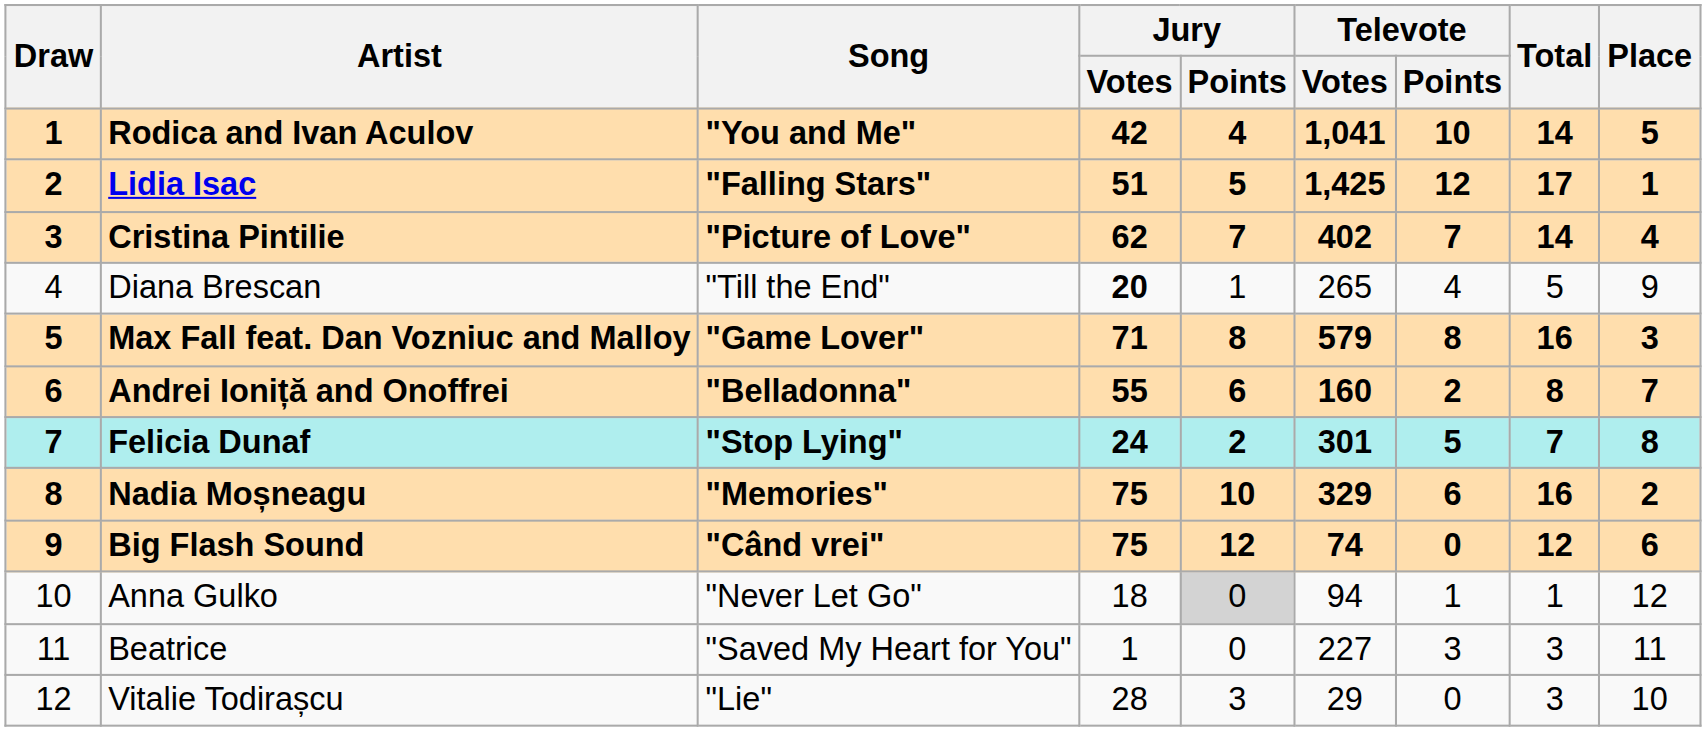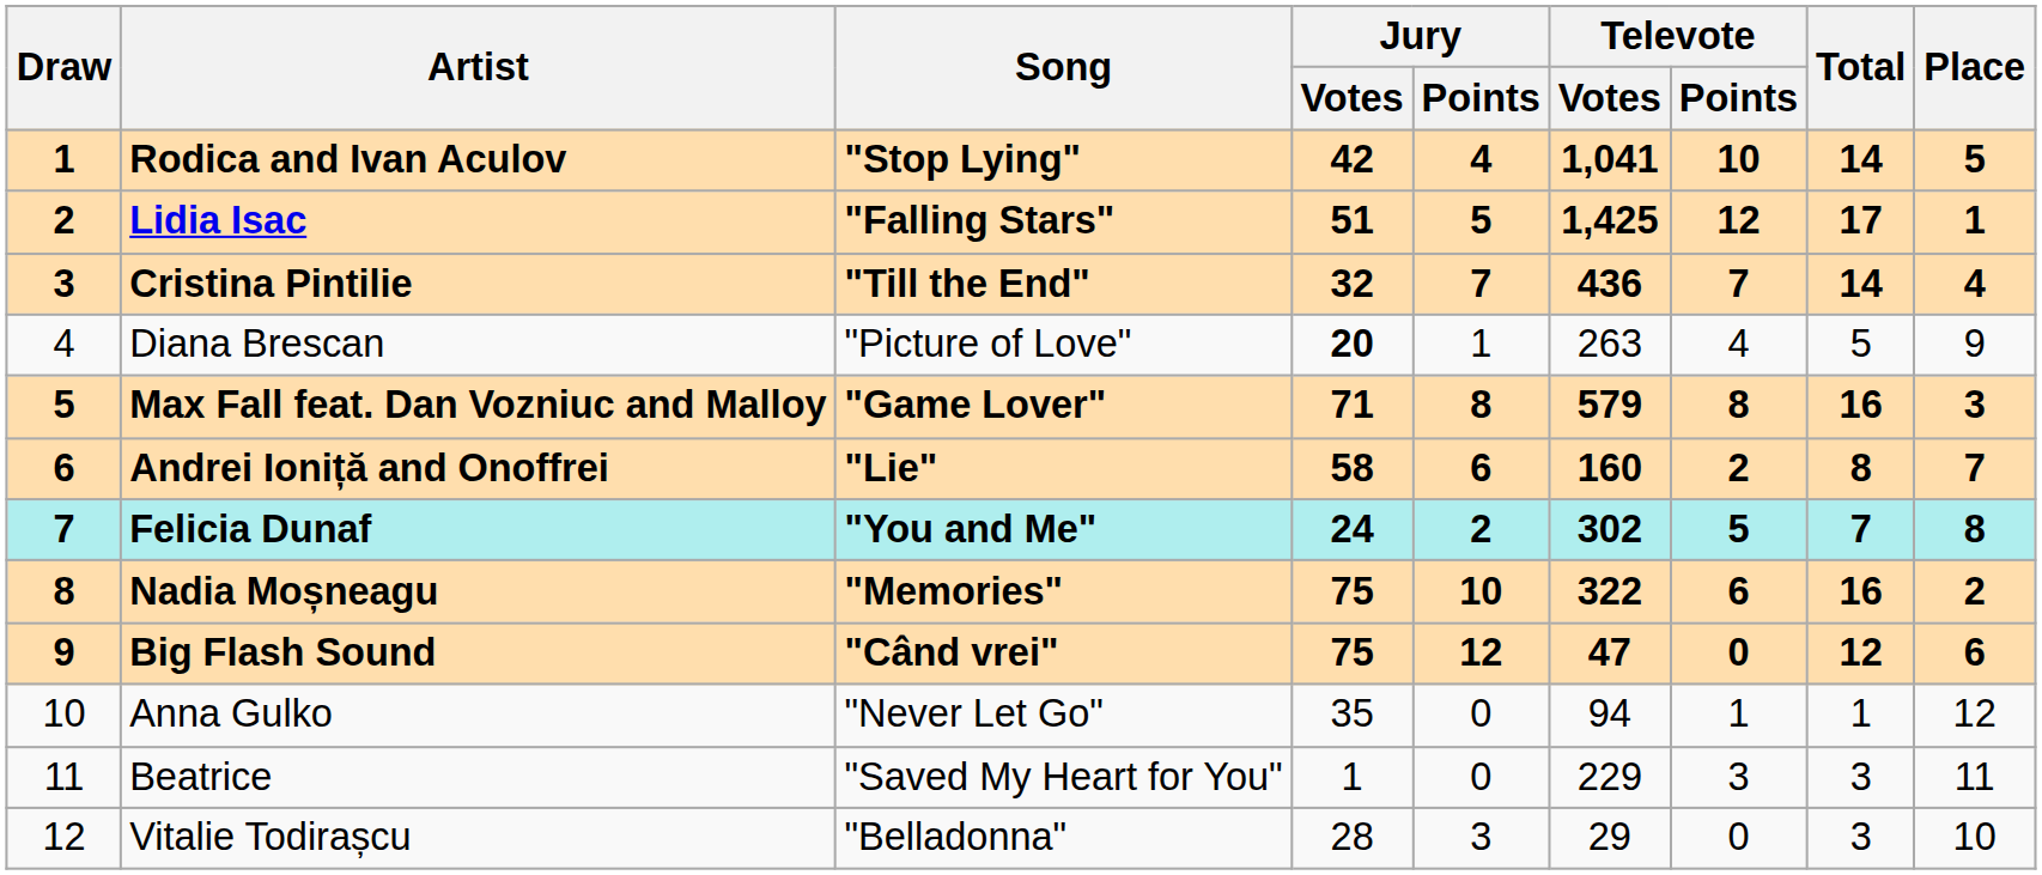 <table class="sortable wikitable" style="margin: 1em auto 1em auto; text-align:center;">
 <tr>
 <th rowspan="2">Draw</th>
 <th rowspan="2">Artist</th>
 <th rowspan="2">Song</th>
 <th colspan="2">Jury</th>
 <th colspan="2">Televote</th>
 <th rowspan="2">Total</th>
 <th rowspan="2">Place</th>
 </tr>
 <tr>
 <th>Votes</th>
 <th>Points</th>
 <th>Votes</th>
 <th>Points</th>
 </tr>
 <tr style="font-weight:bold; background:navajowhite;">
 <td>1</td>
 <td align="left">Rodica and Ivan Aculov</td>
-<td align="left">"You and Me"</td>
+<td align="left">"Stop Lying"</td>
 <td>42</td>
 <td>4</td>
 <td>1,041</td>
 <td>10</td>
 <td>14</td>
 <td>5</td>
 </tr>
 <tr style="font-weight:bold; background:navajowhite;">
 <td>2</td>
 <td align="left"><a href='#'>Lidia Isac</a></td>
 <td align="left">"Falling Stars"</td>
 <td>51</td>
 <td>5</td>
 <td>1,425</td>
 <td>12</td>
 <td>17</td>
 <td>1</td>
 </tr>
 <tr style="font-weight:bold; background:navajowhite;">
 <td>3</td>
 <td align="left">Cristina Pintilie</td>
-<td align="left">"Picture of Love"</td>
-<td>62</td>
+<td align="left">"Till the End"</td>
+<td>32</td>
 <td>7</td>
-<td>402</td>
+<td>436</td>
 <td>7</td>
 <td>14</td>
 <td>4</td>
 </tr>
 <tr>
 <td>4</td>
 <td align="left">Diana Brescan</td>
-<td align="left">"Till the End"</td>
+<td align="left">"Picture of Love"</td>
 <td><strong>20</strong></td>
 <td>1</td>
-<td>265</td>
+<td>263</td>
 <td>4</td>
 <td>5</td>
 <td>9</td>
 </tr>
 <tr style="font-weight:bold; background:navajowhite;">
 <td>5</td>
 <td align="left">Max Fall feat. Dan Vozniuc and Malloy</td>
 <td align="left">"Game Lover"</td>
 <td>71</td>
 <td>8</td>
 <td>579</td>
 <td>8</td>
 <td>16</td>
 <td>3</td>
 </tr>
 <tr style="font-weight:bold; background:navajowhite;">
 <td>6</td>
 <td align="left">Andrei Ioniță and Onoffrei</td>
-<td align="left">"Belladonna"</td>
-<td>55</td>
+<td align="left">"Lie"</td>
+<td>58</td>
 <td>6</td>
 <td>160</td>
 <td>2</td>
 <td>8</td>
 <td>7</td>
 </tr>
 <tr style="font-weight:bold; background:paleturquoise;">
 <td>7</td>
 <td align="left">Felicia Dunaf</td>
-<td align="left">"Stop Lying"</td>
+<td align="left">"You and Me"</td>
 <td>24</td>
 <td>2</td>
-<td>301</td>
+<td>302</td>
 <td>5</td>
 <td>7</td>
 <td>8</td>
 </tr>
 <tr style="font-weight:bold; background:navajowhite;">
 <td>8</td>
 <td align="left">Nadia Moșneagu</td>
 <td align="left">"Memories"</td>
 <td>75</td>
 <td>10</td>
-<td>329</td>
+<td>322</td>
 <td>6</td>
 <td>16</td>
 <td>2</td>
 </tr>
 <tr style="font-weight:bold; background:navajowhite;">
 <td>9</td>
 <td align="left">Big Flash Sound</td>
 <td align="left">"Când vrei"</td>
 <td>75</td>
 <td>12</td>
-<td>74</td>
+<td>47</td>
 <td>0</td>
 <td>12</td>
 <td>6</td>
 </tr>
 <tr>
 <td>10</td>
 <td align="left">Anna Gulko</td>
 <td align="left">"Never Let Go"</td>
-<td>18</td>
-<td style="background: lightgrey;">0</td>
+<td>35</td>
+<td>0</td>
 <td>94</td>
 <td>1</td>
 <td>1</td>
 <td>12</td>
 </tr>
 <tr>
 <td>11</td>
 <td align="left">Beatrice</td>
 <td align="left">"Saved My Heart for You"</td>
 <td>1</td>
 <td>0</td>
-<td>227</td>
+<td>229</td>
 <td>3</td>
 <td>3</td>
 <td>11</td>
 </tr>
 <tr>
 <td>12</td>
 <td align="left">Vitalie Todirașcu</td>
-<td align="left">"Lie"</td>
+<td align="left">"Belladonna"</td>
 <td>28</td>
 <td>3</td>
 <td>29</td>
 <td>0</td>
 <td>3</td>
 <td>10</td>
 </tr>
 </table>
